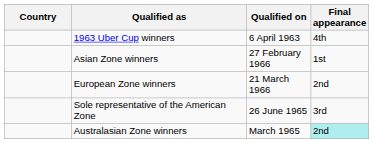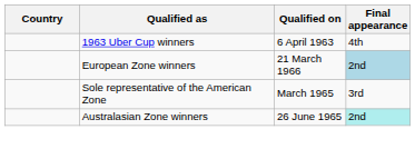 <table class="sortable wikitable">
 <tr>
 <th width="120">Country</th>
 <th width="350">Qualified as</th>
 <th width="110">Qualified on</th>
 <th>Final appearance</th>
 </tr>
 <tr>
 <td></td>
 <td><a href='#'>1963 Uber Cup</a> winners</td>
 <td>6 April 1963</td>
 <td>4th</td>
 </tr>
 <tr>
 <td></td>
-<td>Asian Zone winners</td>
-<td>27 February 1966</td>
-<td>1st</td>
-</tr>
-<tr>
-<td></td>
 <td>European Zone winners</td>
 <td>21 March 1966</td>
-<td>2nd</td>
+<td style="background: lightblue;">2nd</td>
 </tr>
 <tr>
 <td></td>
 <td>Sole representative of the American Zone</td>
-<td>26 June 1965</td>
+<td>March 1965</td>
 <td>3rd</td>
 </tr>
 <tr>
 <td></td>
 <td>Australasian Zone winners</td>
-<td>March 1965</td>
+<td>26 June 1965</td>
 <td style="background: paleturquoise;">2nd</td>
 </tr>
 </table>
